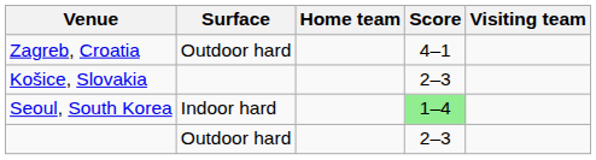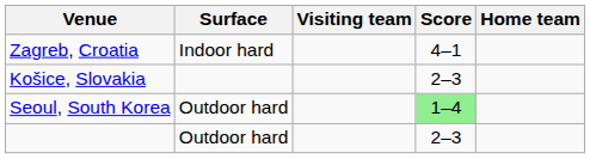 <table class=wikitable style="border:1px solid #AAAAAA;">
 <tr>
 <th>Venue</th>
 <th>Surface</th>
+<th>Visiting team</th>
+<th>Score</th>
 <th>Home team</th>
-<th>Score</th>
-<th>Visiting team</th>
 </tr>
 <tr>
 <td><a href='#'>Zagreb</a>, <a href='#'>Croatia</a></td>
-<td>Outdoor hard</td>
+<td>Indoor hard</td>
+<td></td>
+<td align="center">4–1</td>
 <td><strong></strong></td>
-<td align="center">4–1</td>
-<td></td>
 </tr>
 <tr>
 <td><a href='#'>Košice</a>, <a href='#'>Slovakia</a></td>
 <td></td>
 <td></td>
 <td align="center">2–3</td>
 <td></td>
 </tr>
 <tr>
 <td><a href='#'>Seoul</a>, <a href='#'>South Korea</a></td>
-<td>Indoor hard</td>
+<td>Outdoor hard</td>
+<td><strong></strong></td>
+<td align="center" style="background: lightgreen;">1–4</td>
 <td></td>
-<td align="center" style="background: lightgreen;">1–4</td>
-<td><strong></strong></td>
 </tr>
 <tr>
 <td></td>
 <td>Outdoor hard</td>
+<td><strong></strong></td>
+<td align="center">2–3</td>
 <td></td>
-<td align="center">2–3</td>
-<td><strong></strong></td>
 </tr>
 </table>
